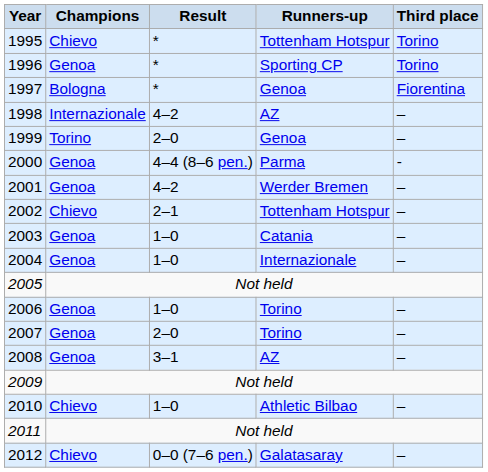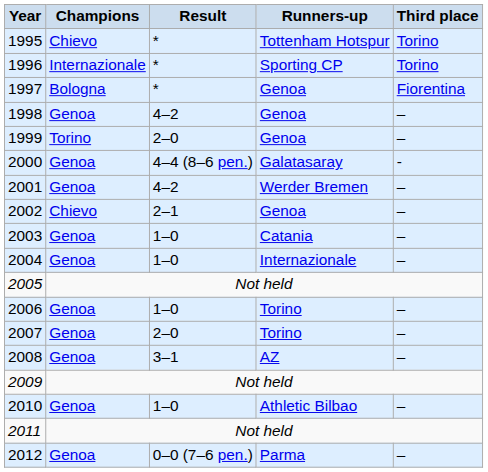 <table class="wikitable">
 <tr>
 <th style="background:#CCDDEE;">Year</th>
 <th style="background:#CCDDEE;">Champions</th>
 <th style="background:#CCDDEE;">Result</th>
 <th style="background:#CCDDEE;">Runners-up</th>
 <th style="background:#CCDDEE;">Third place</th>
 </tr>
 <tr align="left" bgcolor=#DDEEFF>
 <td>1995</td>
 <td> <a href='#'>Chievo</a></td>
 <td>*</td>
 <td> <a href='#'>Tottenham Hotspur</a></td>
 <td> <a href='#'>Torino</a></td>
 </tr>
 <tr align="left" bgcolor=#DDEEFF>
 <td>1996</td>
-<td> <a href='#'>Genoa</a></td>
+<td> <a href='#'>Internazionale</a></td>
 <td>*</td>
 <td> <a href='#'>Sporting CP</a></td>
 <td> <a href='#'>Torino</a></td>
 </tr>
 <tr align="left" bgcolor=#DDEEFF>
 <td>1997</td>
 <td> <a href='#'>Bologna</a></td>
 <td>*</td>
 <td> <a href='#'>Genoa</a></td>
 <td> <a href='#'>Fiorentina</a></td>
 </tr>
 <tr align="left" bgcolor=#DDEEFF>
 <td>1998</td>
-<td> <a href='#'>Internazionale</a></td>
+<td> <a href='#'>Genoa</a></td>
 <td>4–2</td>
-<td> <a href='#'>AZ</a></td>
+<td> <a href='#'>Genoa</a></td>
 <td>–</td>
 </tr>
 <tr align="left" bgcolor=#DDEEFF>
 <td>1999</td>
 <td> <a href='#'>Torino</a></td>
 <td>2–0</td>
 <td> <a href='#'>Genoa</a></td>
 <td>–</td>
 </tr>
 <tr align="left" bgcolor=#DDEEFF>
 <td>2000</td>
 <td> <a href='#'>Genoa</a></td>
 <td>4–4 (8–6 <a href='#'>pen.</a>)</td>
-<td> <a href='#'>Parma</a></td>
+<td> <a href='#'>Galatasaray</a></td>
 <td>-</td>
 </tr>
 <tr align="left" bgcolor=#DDEEFF>
 <td>2001</td>
 <td> <a href='#'>Genoa</a></td>
 <td>4–2</td>
 <td> <a href='#'>Werder Bremen</a></td>
 <td>–</td>
 </tr>
 <tr align="left" bgcolor=#DDEEFF>
 <td>2002</td>
 <td> <a href='#'>Chievo</a></td>
 <td>2–1</td>
-<td> <a href='#'>Tottenham Hotspur</a></td>
+<td> <a href='#'>Genoa</a></td>
 <td>–</td>
 </tr>
 <tr align="left" bgcolor=#DDEEFF>
 <td>2003</td>
 <td> <a href='#'>Genoa</a></td>
 <td>1–0</td>
 <td> <a href='#'>Catania</a></td>
 <td>–</td>
 </tr>
 <tr align="left" bgcolor=#DDEEFF>
 <td>2004</td>
 <td> <a href='#'>Genoa</a></td>
 <td>1–0</td>
 <td> <a href='#'>Internazionale</a></td>
 <td>–</td>
 </tr>
 <tr>
 <td><em>2005</em></td>
 <td colspan=4 style="text-align:center;"><em>Not held</em></td>
 </tr>
 <tr align="left" bgcolor=#DDEEFF>
 <td>2006</td>
 <td> <a href='#'>Genoa</a></td>
 <td>1–0</td>
 <td> <a href='#'>Torino</a></td>
 <td>–</td>
 </tr>
 <tr align="left" bgcolor=#DDEEFF>
 <td>2007</td>
 <td> <a href='#'>Genoa</a></td>
 <td>2–0</td>
 <td> <a href='#'>Torino</a></td>
 <td>–</td>
 </tr>
 <tr align="left" bgcolor=#DDEEFF>
 <td>2008</td>
 <td> <a href='#'>Genoa</a></td>
 <td>3–1</td>
 <td> <a href='#'>AZ</a></td>
 <td>–</td>
 </tr>
 <tr>
 <td><em>2009</em></td>
 <td colspan=4 style="text-align:center;"><em>Not held</em></td>
 </tr>
 <tr align="left" bgcolor=#DDEEFF>
 <td>2010</td>
-<td> <a href='#'>Chievo</a></td>
+<td> <a href='#'>Genoa</a></td>
 <td>1–0</td>
 <td> <a href='#'>Athletic Bilbao</a></td>
 <td>–</td>
 </tr>
 <tr>
 <td><em>2011</em></td>
 <td colspan=4 style="text-align:center;"><em>Not held</em></td>
 </tr>
 <tr align="left" bgcolor=#DDEEFF>
 <td>2012</td>
-<td> <a href='#'>Chievo</a></td>
+<td> <a href='#'>Genoa</a></td>
 <td>0–0 (7–6 <a href='#'>pen.</a>)</td>
-<td> <a href='#'>Galatasaray</a></td>
+<td> <a href='#'>Parma</a></td>
 <td>–</td>
 </tr>
 </table>
